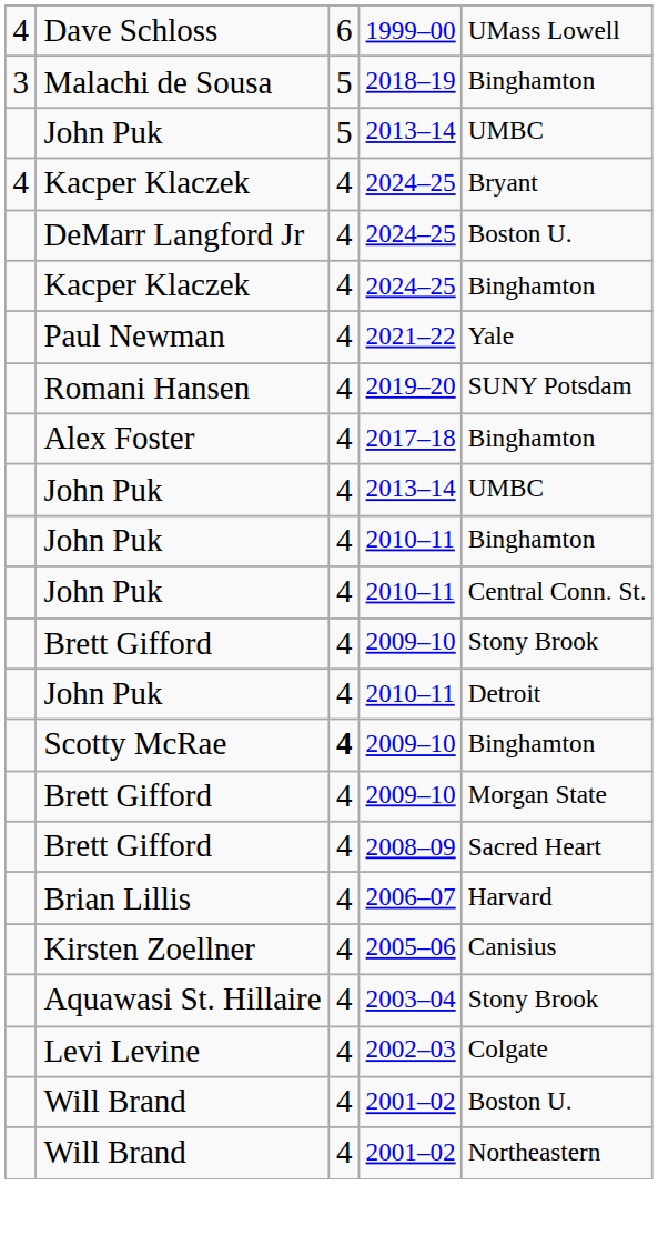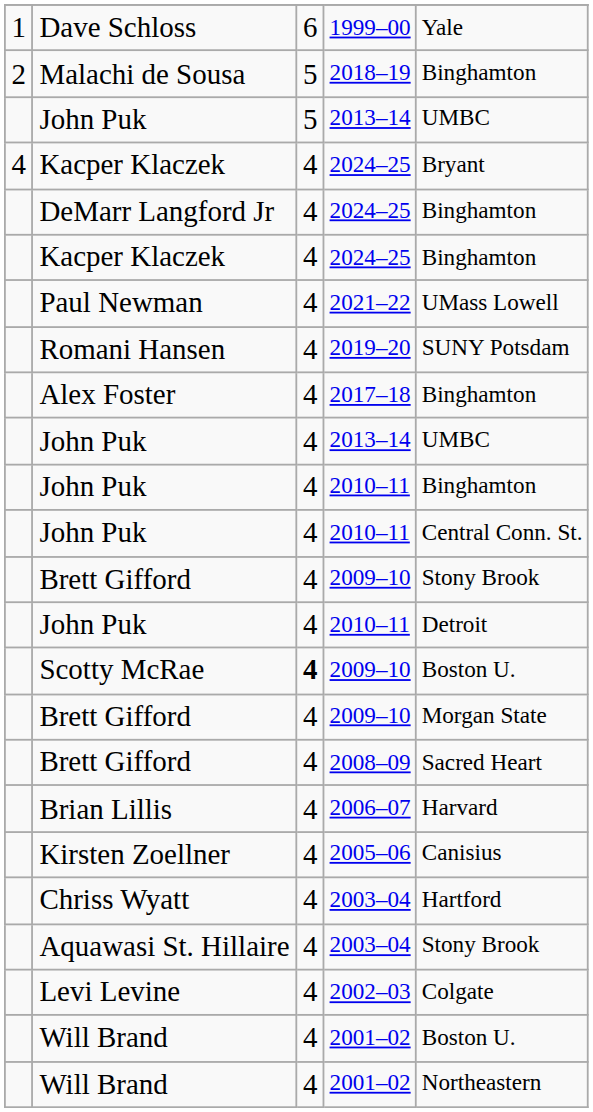 <table class="wikitable">
 <tr>
 </tr>
 <tr>
-<td>4</td>
+<td>1</td>
 <td>Dave Schloss</td>
 <td>6</td>
 <td style="font-size:80%;"><a href='#'>1999–00</a></td>
-<td style="font-size:80%;">UMass Lowell</td>
+<td style="font-size:80%;">Yale</td>
 </tr>
 <tr>
-<td>3</td>
+<td>2</td>
 <td>Malachi de Sousa</td>
 <td>5</td>
 <td style="font-size:80%;"><a href='#'>2018–19</a></td>
 <td style="font-size:80%;">Binghamton</td>
 </tr>
 <tr>
 <td></td>
 <td>John Puk</td>
 <td>5</td>
 <td style="font-size:80%;"><a href='#'>2013–14</a></td>
 <td style="font-size:80%;">UMBC</td>
 </tr>
 <tr>
 <td>4</td>
 <td>Kacper Klaczek</td>
 <td>4</td>
 <td style="font-size:80%;"><a href='#'>2024–25</a></td>
 <td style="font-size:80%;">Bryant</td>
 </tr>
 <tr>
 <td></td>
 <td>DeMarr Langford Jr</td>
 <td>4</td>
 <td style="font-size:80%;"><a href='#'>2024–25</a></td>
-<td style="font-size:80%;">Boston U.</td>
+<td style="font-size:80%;">Binghamton</td>
 </tr>
 <tr>
 <td></td>
 <td>Kacper Klaczek</td>
 <td>4</td>
 <td style="font-size:80%;"><a href='#'>2024–25</a></td>
 <td style="font-size:80%;">Binghamton</td>
 </tr>
 <tr>
 <td></td>
 <td>Paul Newman</td>
 <td>4</td>
 <td style="font-size:80%;"><a href='#'>2021–22</a></td>
-<td style="font-size:80%;">Yale</td>
+<td style="font-size:80%;">UMass Lowell</td>
 </tr>
 <tr>
 <td></td>
 <td>Romani Hansen</td>
 <td>4</td>
 <td style="font-size:80%;"><a href='#'>2019–20</a></td>
 <td style="font-size:80%;">SUNY Potsdam</td>
 </tr>
 <tr>
 <td></td>
 <td>Alex Foster</td>
 <td>4</td>
 <td style="font-size:80%;"><a href='#'>2017–18</a></td>
 <td style="font-size:80%;">Binghamton</td>
 </tr>
 <tr>
 <td></td>
 <td>John Puk</td>
 <td>4</td>
 <td style="font-size:80%;"><a href='#'>2013–14</a></td>
 <td style="font-size:80%;">UMBC</td>
 </tr>
 <tr>
 <td></td>
 <td>John Puk</td>
 <td>4</td>
 <td style="font-size:80%;"><a href='#'>2010–11</a></td>
 <td style="font-size:80%;">Binghamton</td>
 </tr>
 <tr>
 <td></td>
 <td>John Puk</td>
 <td>4</td>
 <td style="font-size:80%;"><a href='#'>2010–11</a></td>
 <td style="font-size:80%;">Central Conn. St.</td>
 </tr>
 <tr>
 <td></td>
 <td>Brett Gifford</td>
 <td>4</td>
 <td style="font-size:80%;"><a href='#'>2009–10</a></td>
 <td style="font-size:80%;">Stony Brook</td>
 </tr>
 <tr>
 <td></td>
 <td>John Puk</td>
 <td>4</td>
 <td style="font-size:80%;"><a href='#'>2010–11</a></td>
 <td style="font-size:80%;">Detroit</td>
 </tr>
 <tr>
 <td></td>
 <td>Scotty McRae</td>
 <td><strong>4</strong></td>
 <td style="font-size:80%;"><a href='#'>2009–10</a></td>
-<td style="font-size:80%;">Binghamton</td>
+<td style="font-size:80%;">Boston U.</td>
 </tr>
 <tr>
 <td></td>
 <td>Brett Gifford</td>
 <td>4</td>
 <td style="font-size:80%;"><a href='#'>2009–10</a></td>
 <td style="font-size:80%;">Morgan State</td>
 </tr>
 <tr>
 <td></td>
 <td>Brett Gifford</td>
 <td>4</td>
 <td style="font-size:80%;"><a href='#'>2008–09</a></td>
 <td style="font-size:80%;">Sacred Heart</td>
 </tr>
 <tr>
 <td></td>
 <td>Brian Lillis</td>
 <td>4</td>
 <td style="font-size:80%;"><a href='#'>2006–07</a></td>
 <td style="font-size:80%;">Harvard</td>
 </tr>
 <tr>
 <td></td>
 <td>Kirsten Zoellner</td>
 <td>4</td>
 <td style="font-size:80%;"><a href='#'>2005–06</a></td>
 <td style="font-size:80%;">Canisius</td>
 </tr>
 <tr>
 <td></td>
+<td>Chriss Wyatt</td>
+<td>4</td>
+<td style="font-size:80%;"><a href='#'>2003–04</a></td>
+<td style="font-size:80%;">Hartford</td>
+</tr>
+<tr>
+<td></td>
 <td>Aquawasi St. Hillaire</td>
 <td>4</td>
 <td style="font-size:80%;"><a href='#'>2003–04</a></td>
 <td style="font-size:80%;">Stony Brook</td>
 </tr>
 <tr>
 <td></td>
 <td>Levi Levine</td>
 <td>4</td>
 <td style="font-size:80%;"><a href='#'>2002–03</a></td>
 <td style="font-size:80%;">Colgate</td>
 </tr>
 <tr>
 <td></td>
 <td>Will Brand</td>
 <td>4</td>
 <td style="font-size:80%;"><a href='#'>2001–02</a></td>
 <td style="font-size:80%;">Boston U.</td>
 </tr>
 <tr>
 <td></td>
 <td>Will Brand</td>
 <td>4</td>
 <td style="font-size:80%;"><a href='#'>2001–02</a></td>
 <td style="font-size:80%;">Northeastern</td>
 </tr>
 </table>
